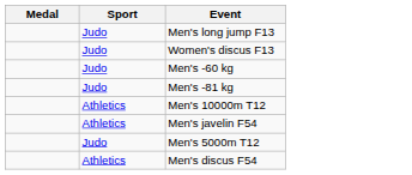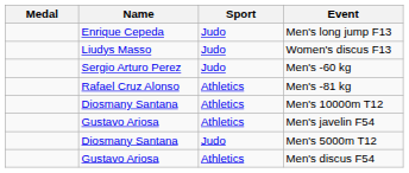 <table class="wikitable">
 <tr>
 <th style="width:6em">Medal</th>
+<th style="width:10em">Name</th>
 <th style="width:7em">Sport</th>
 <th style="width:10em">Event</th>
 </tr>
 <tr>
 <td></td>
+<td><a href='#'>Enrique Cepeda</a></td>
 <td><a href='#'>Judo</a></td>
 <td>Men's long jump F13</td>
 </tr>
 <tr>
 <td></td>
+<td><a href='#'>Liudys Masso</a></td>
 <td><a href='#'>Judo</a></td>
 <td>Women's discus F13</td>
 </tr>
 <tr>
 <td></td>
+<td><a href='#'>Sergio Arturo Perez</a></td>
 <td><a href='#'>Judo</a></td>
 <td>Men's -60 kg</td>
 </tr>
 <tr>
 <td></td>
-<td><a href='#'>Judo</a></td>
+<td><a href='#'>Rafael Cruz Alonso</a></td>
+<td><a href='#'>Athletics</a></td>
 <td>Men's -81 kg</td>
 </tr>
 <tr>
 <td></td>
+<td><a href='#'>Diosmany Santana</a></td>
 <td><a href='#'>Athletics</a></td>
 <td>Men's 10000m T12</td>
 </tr>
 <tr>
 <td></td>
+<td><a href='#'>Gustavo Ariosa</a></td>
 <td><a href='#'>Athletics</a></td>
 <td>Men's javelin F54</td>
 </tr>
 <tr>
 <td></td>
+<td><a href='#'>Diosmany Santana</a></td>
 <td><a href='#'>Judo</a></td>
 <td>Men's 5000m T12</td>
 </tr>
 <tr>
 <td></td>
+<td><a href='#'>Gustavo Ariosa</a></td>
 <td><a href='#'>Athletics</a></td>
 <td>Men's discus F54</td>
 </tr>
 </table>
